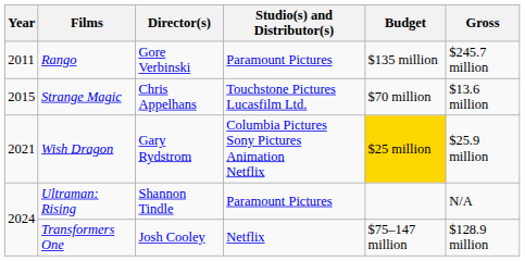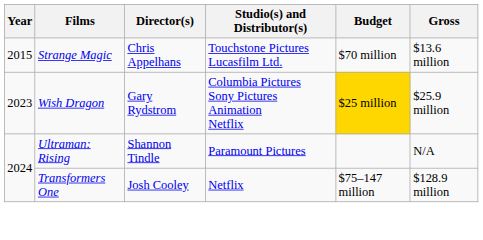 <table class="wikitable">
 <tr>
 <th>Year</th>
 <th>Films</th>
 <th>Director(s)</th>
 <th>Studio(s) and Distributor(s)</th>
 <th>Budget</th>
 <th>Gross</th>
 </tr>
 <tr>
-<td>2011</td>
-<td><em><a href='#'>Rango</a></em></td>
-<td><a href='#'>Gore Verbinski</a></td>
-<td><a href='#'>Paramount Pictures</a></td>
-<td>$135 million</td>
-<td>$245.7 million</td>
-</tr>
-<tr>
 <td>2015</td>
 <td><em><a href='#'>Strange Magic</a></em></td>
 <td><a href='#'>Chris Appelhans</a></td>
 <td><a href='#'>Touchstone Pictures</a><br><a href='#'>Lucasfilm Ltd.</a></td>
 <td>$70 million</td>
 <td>$13.6 million</td>
 </tr>
 <tr>
-<td>2021</td>
+<td>2023</td>
 <td><em><a href='#'>Wish Dragon</a></em></td>
 <td><a href='#'>Gary Rydstrom</a></td>
 <td><a href='#'>Columbia Pictures</a><br><a href='#'>Sony Pictures Animation</a><br><a href='#'>Netflix</a></td>
 <td style="background: gold;">$25 million</td>
 <td>$25.9 million</td>
 </tr>
 <tr>
 <td rowspan="2">2024</td>
 <td><em><a href='#'>Ultraman: Rising</a></em></td>
 <td><a href='#'>Shannon Tindle</a></td>
 <td><a href='#'>Paramount Pictures</a></td>
 <td></td>
 <td>N/A</td>
 </tr>
 <tr>
 <td><em><a href='#'>Transformers One</a></em></td>
 <td><a href='#'>Josh Cooley</a></td>
 <td><a href='#'>Netflix</a></td>
 <td>$75–147 million</td>
 <td>$128.9 million</td>
 </tr>
 </table>
